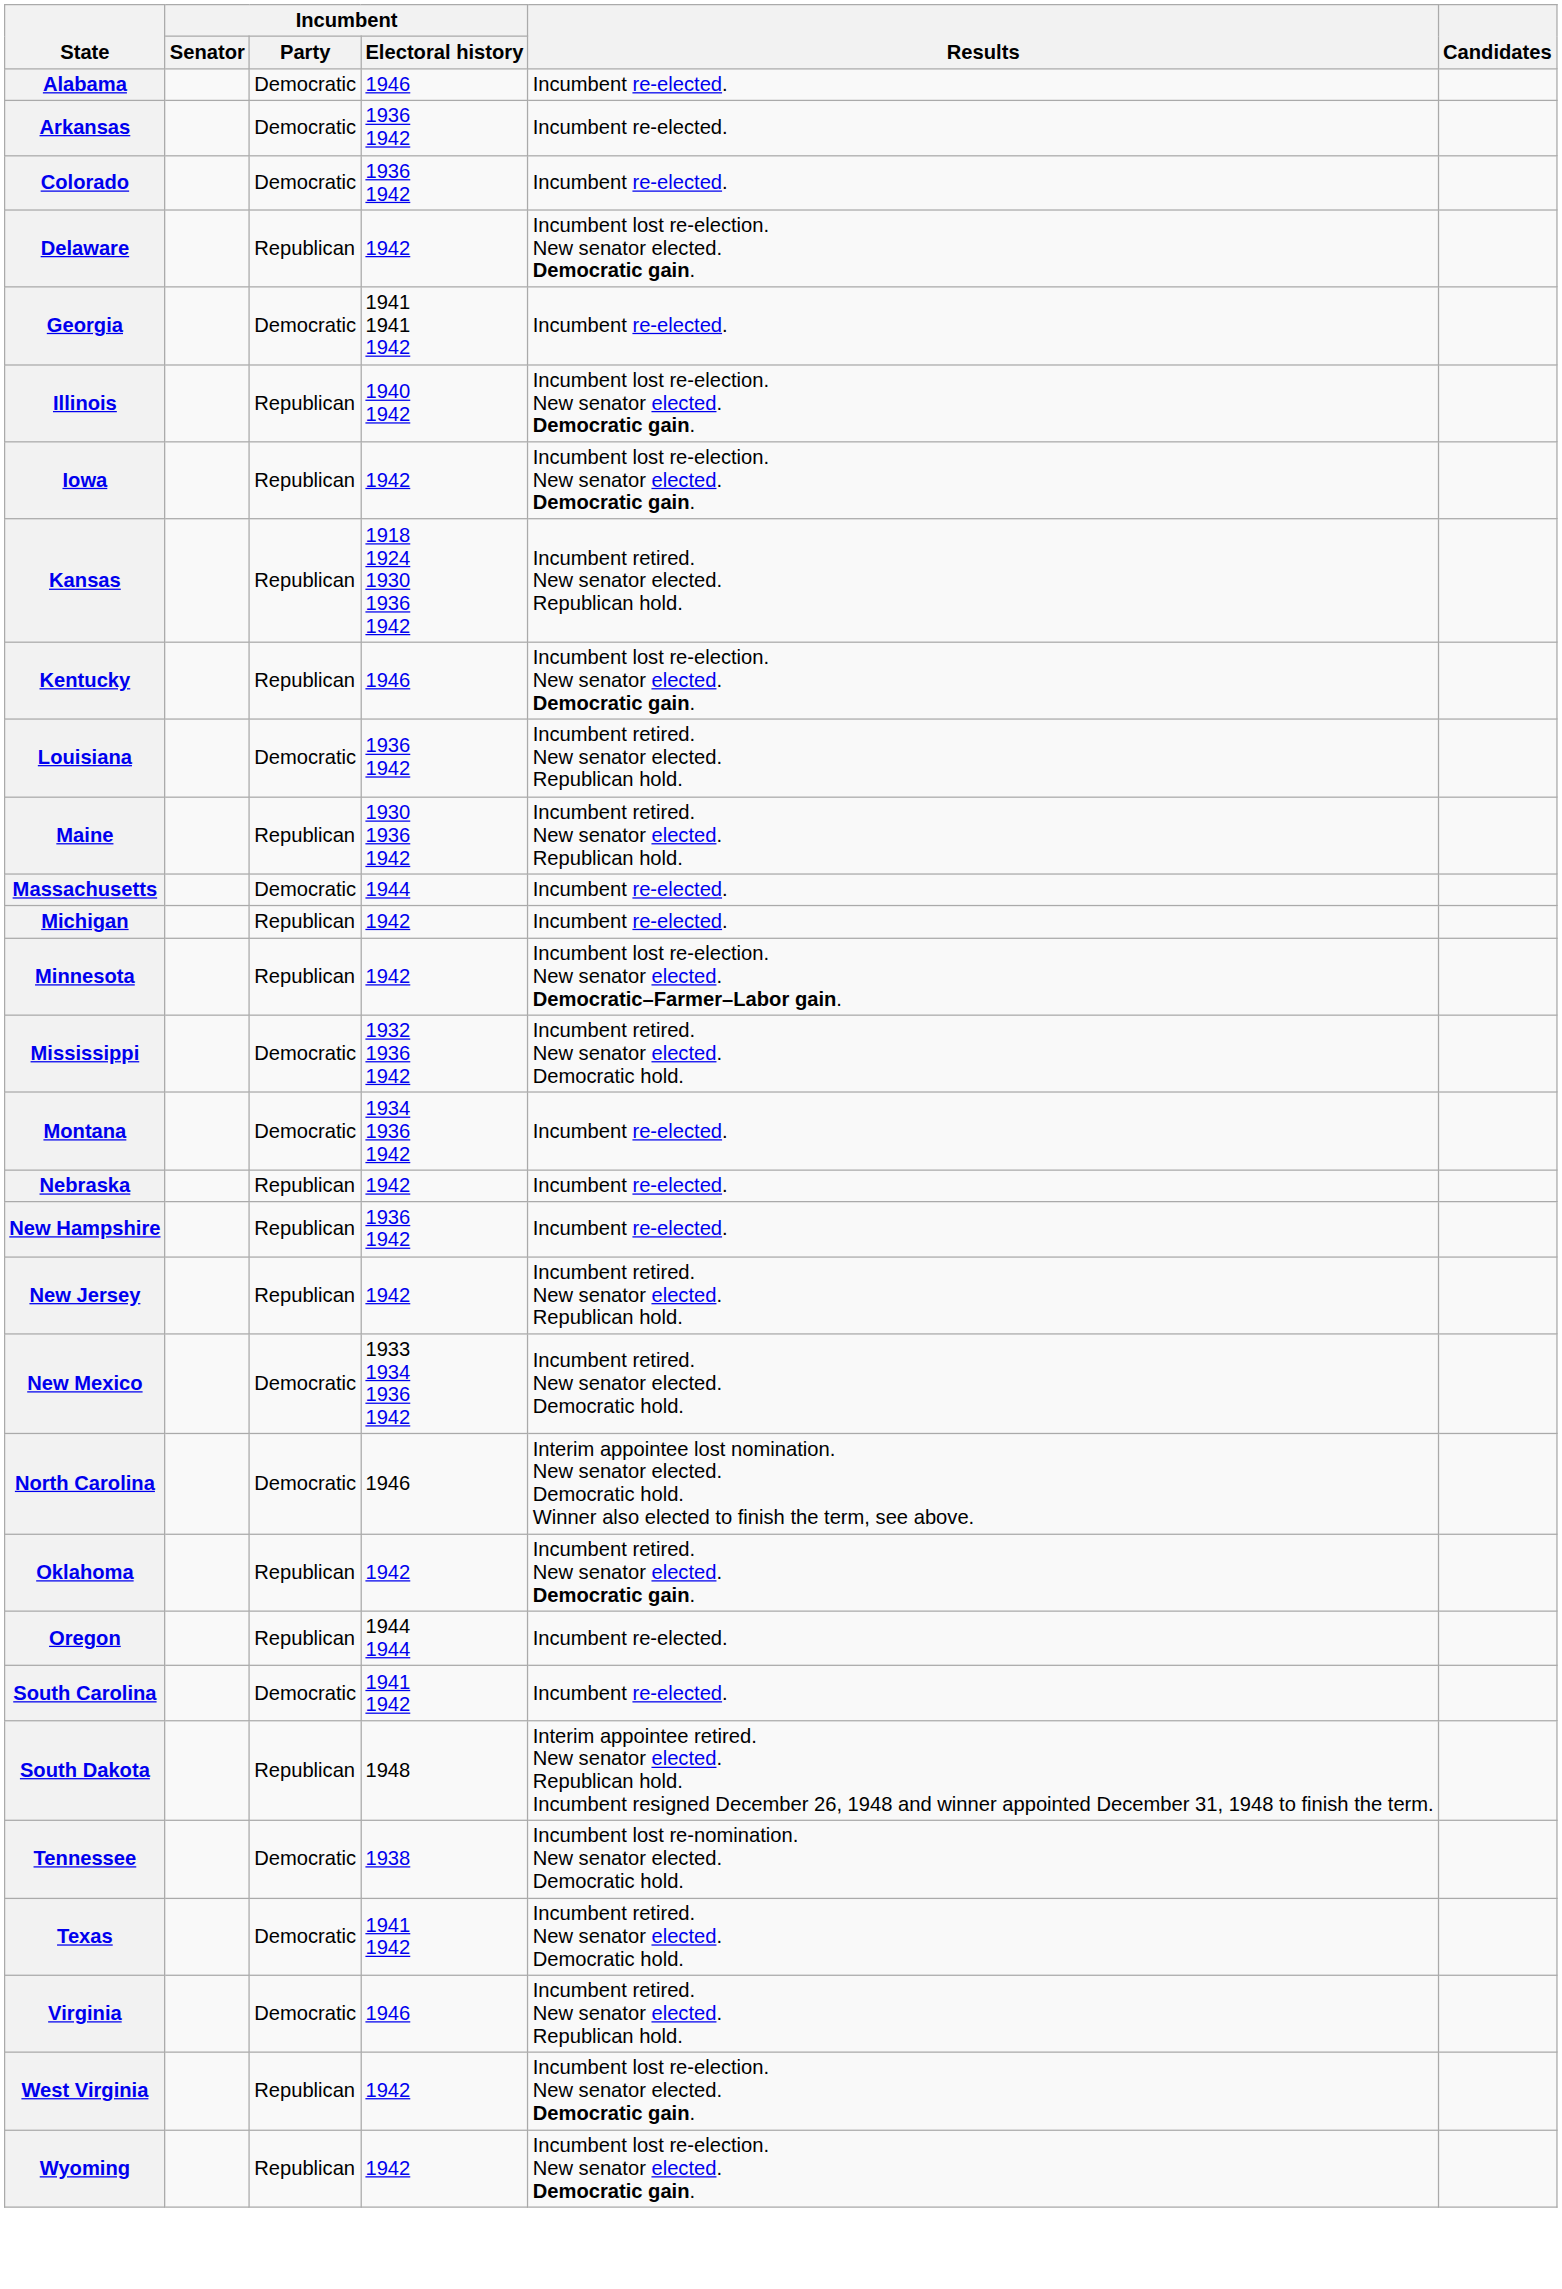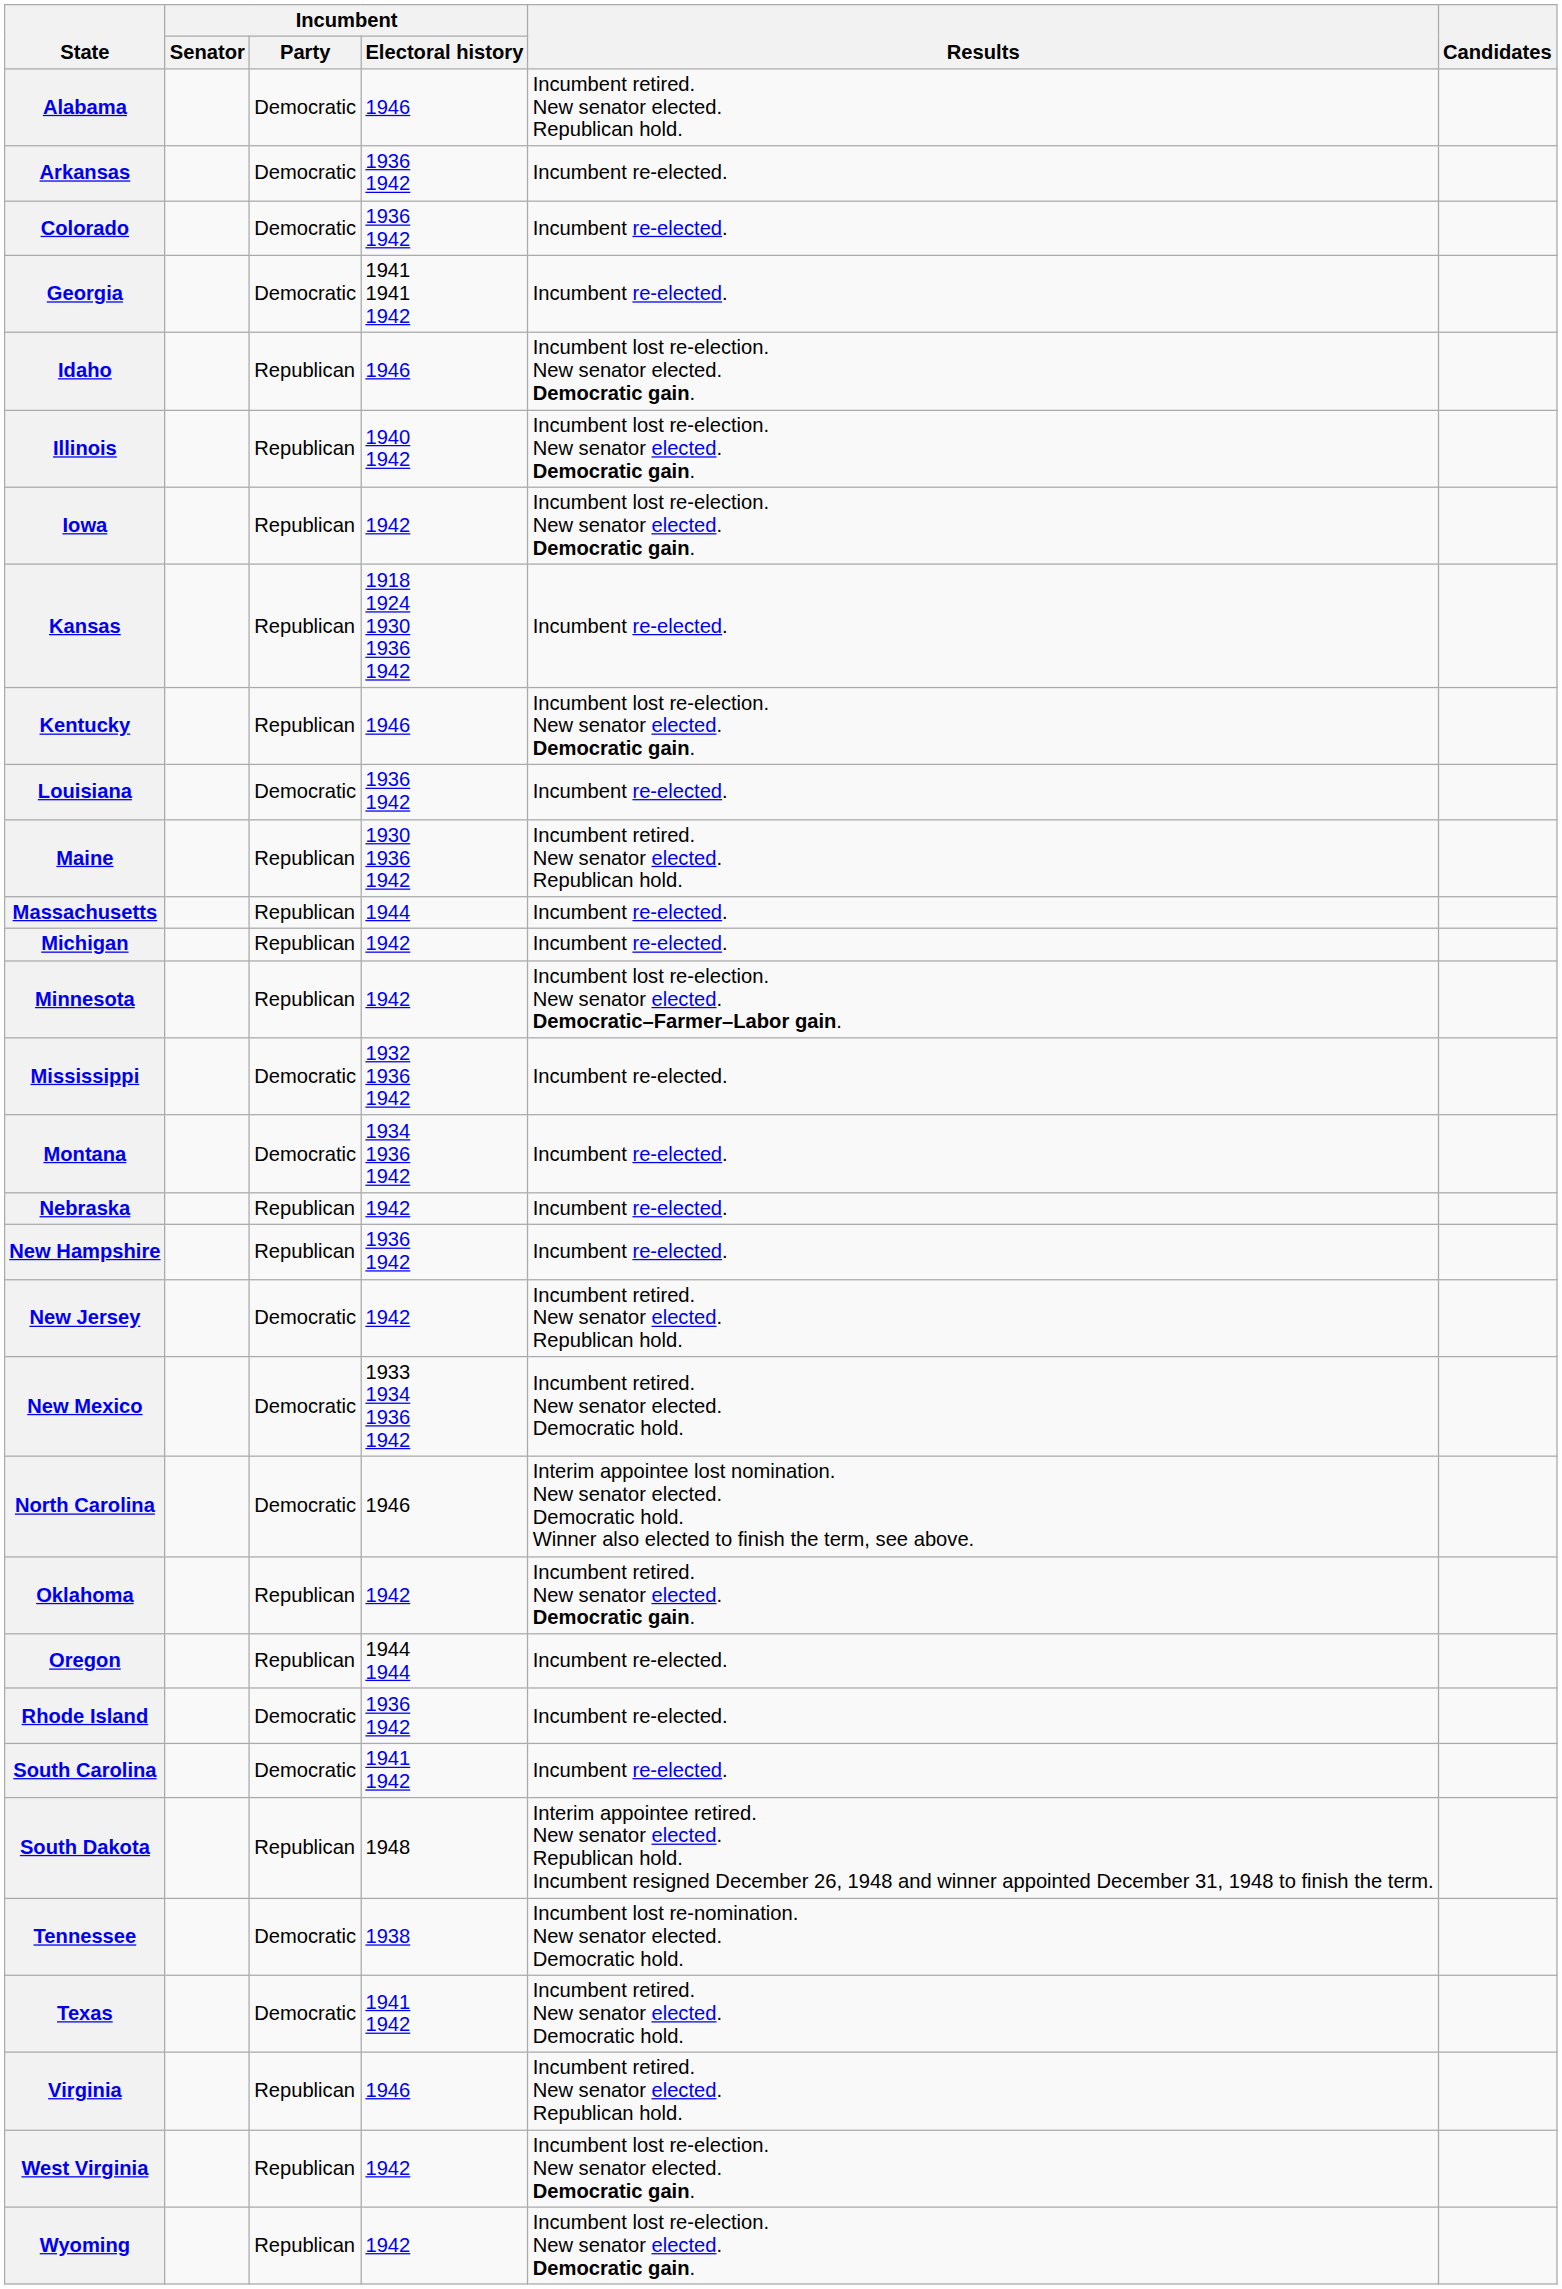 <table class="wikitable sortable">
 <tr valign=bottom>
 <th rowspan=2>State</th>
 <th colspan=3>Incumbent</th>
 <th rowspan=2>Results</th>
 <th rowspan=2>Candidates</th>
 </tr>
 <tr>
 <th>Senator</th>
 <th>Party</th>
 <th>Electoral history</th>
 </tr>
 <tr>
 <th><a href='#'>Alabama</a></th>
 <td></td>
 <td>Democratic</td>
 <td><a href='#'>1946 </a></td>
-<td>Incumbent <a href='#'>re-elected</a>.</td>
+<td>Incumbent retired.<br>New senator elected.<br>Republican hold.</td>
 <td nowrap></td>
 </tr>
 <tr>
 <th><a href='#'>Arkansas</a></th>
 <td></td>
 <td>Democratic</td>
 <td><a href='#'>1936</a><br><a href='#'>1942</a></td>
 <td>Incumbent re-elected.</td>
 <td nowrap></td>
 </tr>
 <tr>
 <th><a href='#'>Colorado</a></th>
 <td></td>
 <td>Democratic</td>
 <td><a href='#'>1936</a><br><a href='#'>1942</a></td>
 <td>Incumbent <a href='#'>re-elected</a>.</td>
 <td nowrap></td>
 </tr>
 <tr>
-<th><a href='#'>Delaware</a></th>
-<td></td>
-<td>Republican</td>
-<td><a href='#'>1942</a></td>
-<td>Incumbent lost re-election.<br>New senator elected.<br><strong>Democratic gain</strong>.</td>
-<td nowrap></td>
-</tr>
-<tr>
 <th><a href='#'>Georgia</a></th>
 <td></td>
 <td>Democratic</td>
 <td>1941 <br>1941 <br><a href='#'>1942</a></td>
 <td>Incumbent <a href='#'>re-elected</a>.</td>
+<td nowrap></td>
+</tr>
+<tr>
+<th><a href='#'>Idaho</a></th>
+<td></td>
+<td>Republican</td>
+<td><a href='#'>1946 </a></td>
+<td>Incumbent lost re-election.<br>New senator elected.<br><strong>Democratic gain</strong>.</td>
 <td nowrap></td>
 </tr>
 <tr>
 <th><a href='#'>Illinois</a></th>
 <td></td>
 <td>Republican</td>
 <td><a href='#'>1940 </a><br><a href='#'>1942</a></td>
 <td>Incumbent lost re-election.<br>New senator <a href='#'>elected</a>.<br><strong>Democratic gain</strong>.</td>
 <td nowrap></td>
 </tr>
 <tr>
 <th><a href='#'>Iowa</a></th>
 <td></td>
 <td>Republican</td>
 <td><a href='#'>1942</a></td>
 <td>Incumbent lost re-election.<br>New senator <a href='#'>elected</a>.<br><strong>Democratic gain</strong>.</td>
 <td nowrap></td>
 </tr>
 <tr>
 <th><a href='#'>Kansas</a></th>
 <td></td>
 <td>Republican</td>
 <td><a href='#'>1918</a><br><a href='#'>1924</a><br><a href='#'>1930</a><br><a href='#'>1936</a><br><a href='#'>1942</a></td>
-<td>Incumbent retired.<br>New senator elected.<br>Republican hold.</td>
+<td>Incumbent <a href='#'>re-elected</a>.</td>
 <td nowrap></td>
 </tr>
 <tr>
 <th><a href='#'>Kentucky</a></th>
 <td></td>
 <td>Republican</td>
 <td><a href='#'>1946 </a></td>
 <td>Incumbent lost re-election.<br>New senator <a href='#'>elected</a>.<br><strong>Democratic gain</strong>.</td>
 <td nowrap></td>
 </tr>
 <tr>
 <th><a href='#'>Louisiana</a></th>
 <td></td>
 <td>Democratic</td>
 <td><a href='#'>1936</a><br><a href='#'>1942</a></td>
-<td>Incumbent retired.<br>New senator elected.<br>Republican hold.</td>
+<td>Incumbent <a href='#'>re-elected</a>.</td>
 <td nowrap></td>
 </tr>
 <tr>
 <th><a href='#'>Maine</a></th>
 <td></td>
 <td>Republican</td>
 <td><a href='#'>1930</a><br><a href='#'>1936</a><br><a href='#'>1942</a></td>
 <td>Incumbent retired.<br>New senator <a href='#'>elected</a>.<br>Republican hold.</td>
 <td nowrap></td>
 </tr>
 <tr>
 <th><a href='#'>Massachusetts</a></th>
 <td></td>
-<td>Democratic</td>
+<td>Republican</td>
 <td><a href='#'>1944 </a></td>
 <td>Incumbent <a href='#'>re-elected</a>.</td>
 <td nowrap></td>
 </tr>
 <tr>
 <th><a href='#'>Michigan</a></th>
 <td></td>
 <td>Republican</td>
 <td><a href='#'>1942</a></td>
 <td>Incumbent <a href='#'>re-elected</a>.</td>
 <td nowrap></td>
 </tr>
 <tr>
 <th><a href='#'>Minnesota</a></th>
 <td></td>
 <td>Republican</td>
 <td><a href='#'>1942</a></td>
 <td>Incumbent lost re-election.<br>New senator <a href='#'>elected</a>.<br><strong>Democratic–Farmer–Labor gain</strong>.</td>
 <td nowrap></td>
 </tr>
 <tr>
 <th><a href='#'>Mississippi</a></th>
 <td></td>
 <td>Democratic</td>
 <td><a href='#'>1932 </a><br><a href='#'>1936</a><br><a href='#'>1942</a></td>
-<td>Incumbent retired.<br>New senator <a href='#'>elected</a>.<br>Democratic hold.</td>
+<td>Incumbent re-elected.</td>
 <td nowrap></td>
 </tr>
 <tr>
 <th><a href='#'>Montana</a></th>
 <td></td>
 <td>Democratic</td>
 <td><a href='#'>1934 </a><br><a href='#'>1936</a><br><a href='#'>1942</a></td>
 <td>Incumbent <a href='#'>re-elected</a>.</td>
 <td nowrap></td>
 </tr>
 <tr>
 <th><a href='#'>Nebraska</a></th>
 <td></td>
 <td>Republican</td>
 <td><a href='#'>1942</a></td>
 <td>Incumbent <a href='#'>re-elected</a>.</td>
 <td nowrap></td>
 </tr>
 <tr>
 <th><a href='#'>New Hampshire</a></th>
 <td></td>
 <td>Republican</td>
 <td><a href='#'>1936</a><br><a href='#'>1942</a></td>
 <td>Incumbent <a href='#'>re-elected</a>.</td>
 <td nowrap></td>
 </tr>
 <tr>
 <th><a href='#'>New Jersey</a></th>
 <td></td>
-<td>Republican</td>
+<td>Democratic</td>
 <td><a href='#'>1942</a></td>
 <td>Incumbent retired.<br>New senator <a href='#'>elected</a>.<br>Republican hold.</td>
 <td nowrap></td>
 </tr>
 <tr>
 <th><a href='#'>New Mexico</a></th>
 <td></td>
 <td>Democratic</td>
 <td>1933 <br><a href='#'>1934 </a><br><a href='#'>1936</a><br><a href='#'>1942</a></td>
 <td>Incumbent retired.<br>New senator elected.<br>Democratic hold.</td>
 <td nowrap></td>
 </tr>
 <tr>
 <th><a href='#'>North Carolina</a></th>
 <td></td>
 <td>Democratic</td>
 <td>1946 </td>
 <td>Interim appointee lost nomination.<br>New senator elected.<br>Democratic hold.<br>Winner also elected to finish the term, see above.</td>
 <td nowrap></td>
 </tr>
 <tr>
 <th><a href='#'>Oklahoma</a></th>
 <td></td>
 <td>Republican</td>
 <td><a href='#'>1942</a></td>
 <td>Incumbent retired.<br>New senator <a href='#'>elected</a>.<br><strong>Democratic gain</strong>.</td>
 <td nowrap></td>
 </tr>
 <tr>
 <th><a href='#'>Oregon</a></th>
 <td></td>
 <td>Republican</td>
 <td>1944 <br><a href='#'>1944 </a></td>
+<td>Incumbent re-elected.</td>
+<td nowrap></td>
+</tr>
+<tr>
+<th><a href='#'>Rhode Island</a></th>
+<td></td>
+<td>Democratic</td>
+<td><a href='#'>1936</a><br><a href='#'>1942</a></td>
 <td>Incumbent re-elected.</td>
 <td nowrap></td>
 </tr>
 <tr>
 <th><a href='#'>South Carolina</a></th>
 <td></td>
 <td>Democratic</td>
 <td><a href='#'>1941 </a><br><a href='#'>1942</a></td>
 <td>Incumbent <a href='#'>re-elected</a>.</td>
 <td nowrap></td>
 </tr>
 <tr>
 <th><a href='#'>South Dakota</a></th>
 <td></td>
 <td>Republican</td>
 <td>1948 </td>
 <td>Interim appointee retired.<br>New senator <a href='#'>elected</a>.<br>Republican hold.<br>Incumbent resigned December 26, 1948 and winner appointed December 31, 1948 to finish the term.</td>
 <td nowrap></td>
 </tr>
 <tr>
 <th><a href='#'>Tennessee</a></th>
 <td></td>
 <td>Democratic</td>
 <td><a href='#'>1938 </a></td>
 <td>Incumbent lost re-nomination.<br>New senator elected.<br>Democratic hold.</td>
 <td nowrap></td>
 </tr>
 <tr>
 <th><a href='#'>Texas</a></th>
 <td></td>
 <td>Democratic</td>
 <td><a href='#'>1941 </a><br><a href='#'>1942</a></td>
 <td>Incumbent retired.<br>New senator <a href='#'>elected</a>.<br>Democratic hold.</td>
 <td nowrap></td>
 </tr>
 <tr>
 <th><a href='#'>Virginia</a></th>
 <td></td>
-<td>Democratic</td>
+<td>Republican</td>
 <td><a href='#'>1946 </a></td>
 <td>Incumbent retired.<br>New senator <a href='#'>elected</a>.<br>Republican hold.</td>
 <td nowrap></td>
 </tr>
 <tr>
 <th><a href='#'>West Virginia</a></th>
 <td></td>
 <td>Republican</td>
 <td><a href='#'>1942</a></td>
 <td>Incumbent lost re-election.<br>New senator elected.<br><strong>Democratic gain</strong>.</td>
 <td nowrap></td>
 </tr>
 <tr>
 <th><a href='#'>Wyoming</a></th>
 <td></td>
 <td>Republican</td>
 <td><a href='#'>1942</a></td>
 <td>Incumbent lost re-election.<br>New senator <a href='#'>elected</a>.<br><strong>Democratic gain</strong>.</td>
 <td nowrap></td>
 </tr>
 </table>
